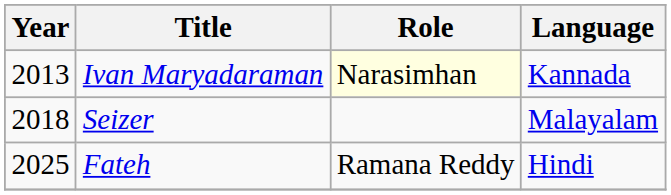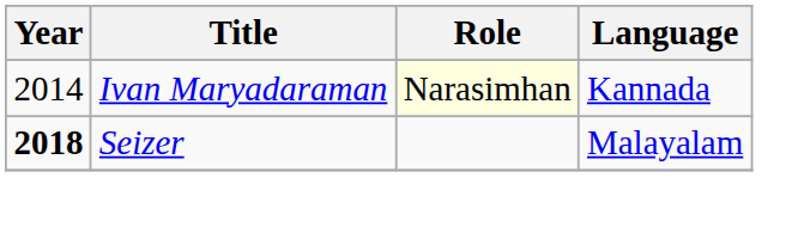 <table class="wikitable sortable">
 <tr>
 <th scope="col">Year</th>
 <th scope="col">Title</th>
 <th scope="col">Role</th>
 <th scope="col">Language</th>
 </tr>
 <tr>
-<td>2013</td>
+<td>2014</td>
 <td><em><a href='#'>Ivan Maryadaraman</a></em></td>
 <td style="background: lightyellow;">Narasimhan</td>
 <td><a href='#'>Kannada</a></td>
 </tr>
 <tr>
-<td>2018</td>
+<td><strong>2018</strong></td>
 <td><em><a href='#'>Seizer</a></em></td>
 <td></td>
 <td><a href='#'>Malayalam</a></td>
 </tr>
 <tr>
-<td>2025</td>
-<td><em><a href='#'>Fateh</a></em></td>
-<td>Ramana Reddy</td>
-<td><a href='#'>Hindi</a></td>
-</tr>
-<tr>
 </tr>
 </table>
